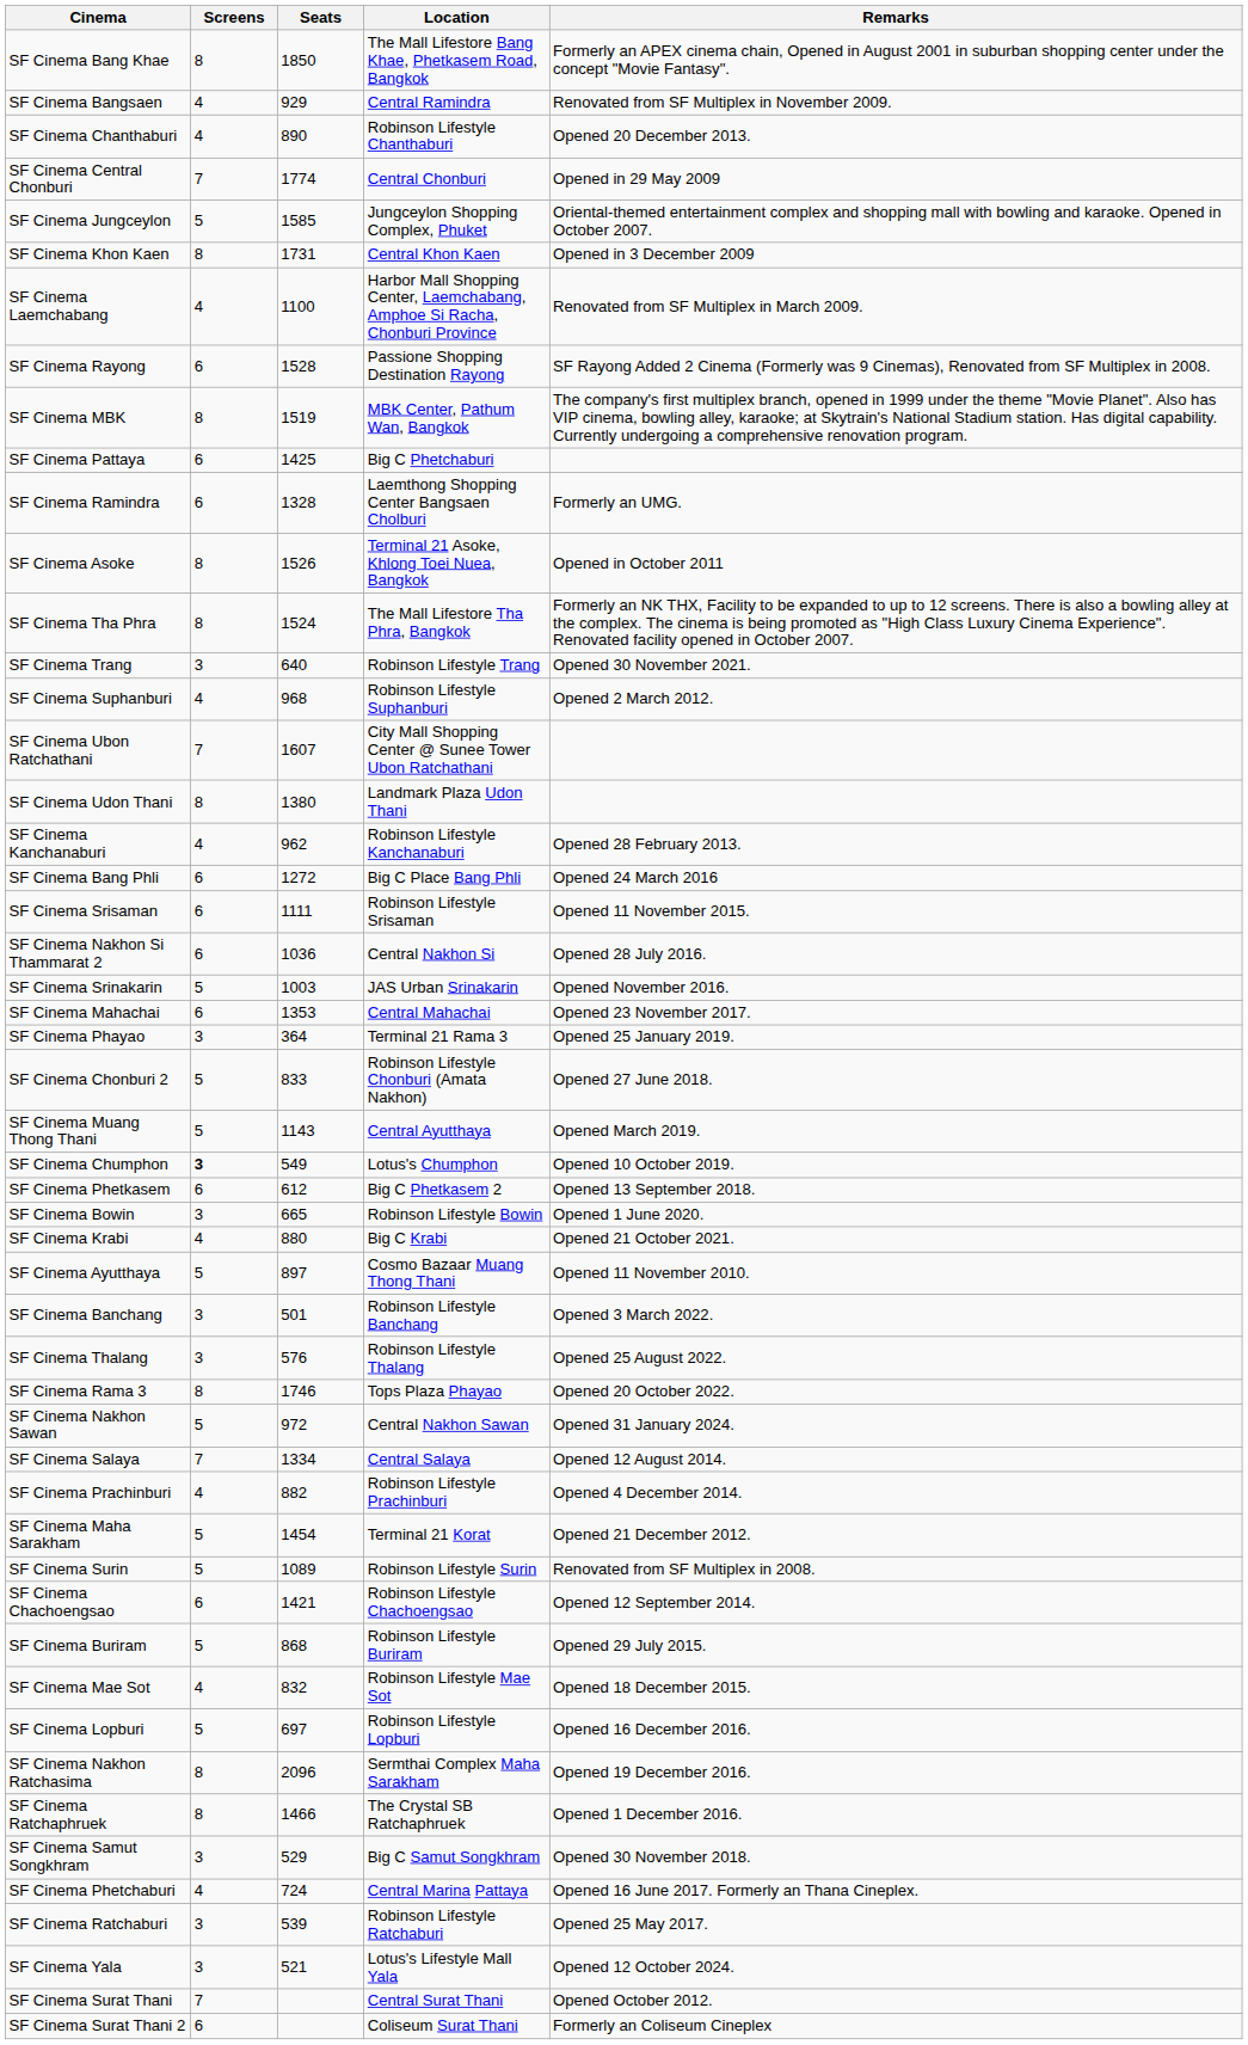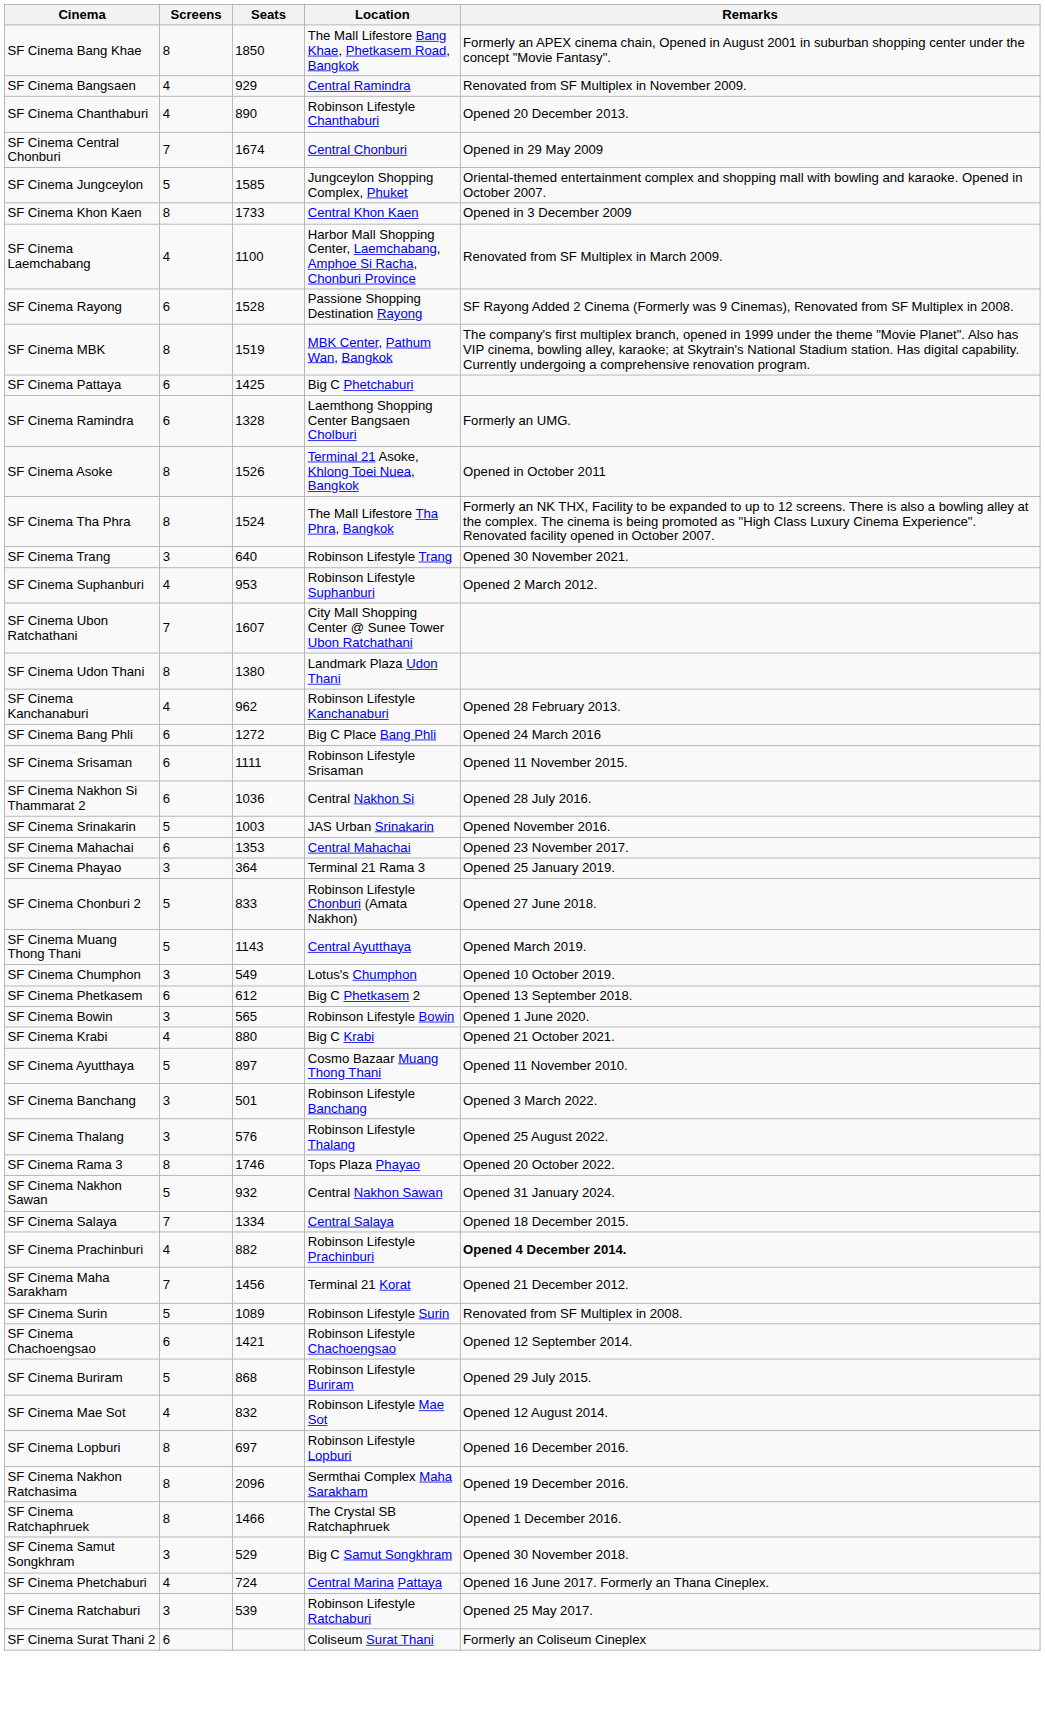 <table class="wikitable" width=100%>
 <tr>
 <th width="15%">Cinema</th>
 <th width="7%">Screens</th>
 <th width="7%">Seats</th>
 <th width="15%">Location</th>
 <th width="56%">Remarks</th>
 </tr>
 <tr>
 <td>SF Cinema Bang Khae</td>
 <td>8</td>
 <td>1850</td>
 <td>The Mall Lifestore <a href='#'>Bang Khae</a>, <a href='#'>Phetkasem Road</a>, <a href='#'>Bangkok</a></td>
 <td>Formerly an APEX cinema chain, Opened in August 2001 in suburban shopping center under the concept "Movie Fantasy".</td>
 </tr>
 <tr>
 <td>SF Cinema Bangsaen</td>
 <td>4</td>
 <td>929</td>
 <td><a href='#'>Central Ramindra</a></td>
 <td>Renovated from SF Multiplex in November 2009.</td>
 </tr>
 <tr>
 <td>SF Cinema Chanthaburi</td>
 <td>4</td>
 <td>890</td>
 <td>Robinson Lifestyle <a href='#'>Chanthaburi</a></td>
 <td>Opened 20 December 2013.</td>
 </tr>
 <tr>
 <td>SF Cinema Central Chonburi</td>
 <td>7</td>
-<td>1774</td>
+<td>1674</td>
 <td><a href='#'>Central Chonburi</a></td>
 <td>Opened in 29 May 2009</td>
 </tr>
 <tr>
 <td>SF Cinema Jungceylon</td>
 <td>5</td>
 <td>1585</td>
 <td>Jungceylon Shopping Complex, <a href='#'>Phuket</a></td>
 <td>Oriental-themed entertainment complex and shopping mall with bowling and karaoke. Opened in October 2007.</td>
 </tr>
 <tr>
 <td>SF Cinema Khon Kaen</td>
 <td>8</td>
-<td>1731</td>
+<td>1733</td>
 <td><a href='#'>Central Khon Kaen</a></td>
 <td>Opened in 3 December 2009</td>
 </tr>
 <tr>
 <td>SF Cinema Laemchabang</td>
 <td>4</td>
 <td>1100</td>
 <td>Harbor Mall Shopping Center, <a href='#'>Laemchabang</a>, <a href='#'>Amphoe Si Racha</a>, <a href='#'>Chonburi Province</a></td>
 <td>Renovated from SF Multiplex in March 2009.</td>
 </tr>
 <tr>
 <td>SF Cinema Rayong</td>
 <td>6</td>
 <td>1528</td>
 <td>Passione Shopping Destination <a href='#'>Rayong</a></td>
 <td>SF Rayong Added 2 Cinema (Formerly was 9 Cinemas), Renovated from SF Multiplex in 2008.</td>
 </tr>
 <tr>
 <td>SF Cinema MBK</td>
 <td>8</td>
 <td>1519</td>
 <td><a href='#'>MBK Center</a>, <a href='#'>Pathum Wan</a>, <a href='#'>Bangkok</a></td>
 <td>The company's first multiplex branch, opened in 1999 under the theme "Movie Planet". Also has VIP cinema, bowling alley, karaoke; at Skytrain's National Stadium station. Has digital capability. Currently undergoing a comprehensive renovation program.</td>
 </tr>
 <tr>
 <td>SF Cinema Pattaya</td>
 <td>6</td>
 <td>1425</td>
 <td>Big C <a href='#'>Phetchaburi</a></td>
 <td></td>
 </tr>
 <tr>
 <td>SF Cinema Ramindra</td>
 <td>6</td>
 <td>1328</td>
 <td>Laemthong Shopping Center Bangsaen <a href='#'>Cholburi</a></td>
 <td>Formerly an UMG.</td>
 </tr>
 <tr>
 <td>SF Cinema Asoke</td>
 <td>8</td>
 <td>1526</td>
 <td><a href='#'>Terminal 21</a> Asoke, <a href='#'>Khlong Toei Nuea</a>, <a href='#'>Bangkok</a></td>
 <td>Opened in October 2011</td>
 </tr>
 <tr>
 <td>SF Cinema Tha Phra</td>
 <td>8</td>
 <td>1524</td>
 <td>The Mall Lifestore <a href='#'>Tha Phra</a>, <a href='#'>Bangkok</a></td>
 <td>Formerly an NK THX, Facility to be expanded to up to 12 screens. There is also a bowling alley at the complex. The cinema is being promoted as "High Class Luxury Cinema Experience". Renovated facility opened in October 2007.</td>
 </tr>
 <tr>
 <td>SF Cinema Trang</td>
 <td>3</td>
 <td>640</td>
 <td>Robinson Lifestyle <a href='#'>Trang</a></td>
 <td>Opened 30 November 2021.</td>
 </tr>
 <tr>
 <td>SF Cinema Suphanburi</td>
 <td>4</td>
-<td>968</td>
+<td>953</td>
 <td>Robinson Lifestyle <a href='#'>Suphanburi</a></td>
 <td>Opened 2 March 2012.</td>
 </tr>
 <tr>
 <td>SF Cinema Ubon Ratchathani</td>
 <td>7</td>
 <td>1607</td>
 <td>City Mall Shopping Center @ Sunee Tower <a href='#'>Ubon Ratchathani</a></td>
 <td></td>
 </tr>
 <tr>
 <td>SF Cinema Udon Thani</td>
 <td>8</td>
 <td>1380</td>
 <td>Landmark Plaza <a href='#'>Udon Thani</a></td>
 <td></td>
 </tr>
 <tr>
 <td>SF Cinema Kanchanaburi</td>
 <td>4</td>
 <td>962</td>
 <td>Robinson Lifestyle <a href='#'>Kanchanaburi</a></td>
 <td>Opened 28 February 2013.</td>
 </tr>
 <tr>
 <td>SF Cinema Bang Phli</td>
 <td>6</td>
 <td>1272</td>
 <td>Big C Place <a href='#'>Bang Phli</a></td>
 <td>Opened 24 March 2016</td>
 </tr>
 <tr>
 <td>SF Cinema Srisaman</td>
 <td>6</td>
 <td>1111</td>
 <td>Robinson Lifestyle Srisaman</td>
 <td>Opened 11 November 2015.</td>
 </tr>
 <tr>
 <td>SF Cinema Nakhon Si Thammarat 2</td>
 <td>6</td>
 <td>1036</td>
 <td>Central <a href='#'>Nakhon Si</a></td>
 <td>Opened 28 July 2016.</td>
 </tr>
 <tr>
 <td>SF Cinema Srinakarin</td>
 <td>5</td>
 <td>1003</td>
 <td>JAS Urban <a href='#'>Srinakarin</a></td>
 <td>Opened November 2016.</td>
 </tr>
 <tr>
 <td>SF Cinema Mahachai</td>
 <td>6</td>
 <td>1353</td>
 <td><a href='#'>Central Mahachai</a></td>
 <td>Opened 23 November 2017.</td>
 </tr>
 <tr>
 <td>SF Cinema Phayao</td>
 <td>3</td>
 <td>364</td>
 <td>Terminal 21 Rama 3</td>
 <td>Opened 25 January 2019.</td>
 </tr>
 <tr>
 <td>SF Cinema Chonburi 2</td>
 <td>5</td>
 <td>833</td>
 <td>Robinson Lifestyle <a href='#'>Chonburi</a> (Amata Nakhon)</td>
 <td>Opened 27 June 2018.</td>
 </tr>
 <tr>
 <td>SF Cinema Muang Thong Thani</td>
 <td>5</td>
 <td>1143</td>
 <td><a href='#'>Central Ayutthaya</a></td>
 <td>Opened March 2019.</td>
 </tr>
 <tr>
 <td>SF Cinema Chumphon</td>
-<td><strong>3</strong></td>
+<td>3</td>
 <td>549</td>
 <td>Lotus's <a href='#'>Chumphon</a></td>
 <td>Opened 10 October 2019.</td>
 </tr>
 <tr>
 <td>SF Cinema Phetkasem</td>
 <td>6</td>
 <td>612</td>
 <td>Big C <a href='#'>Phetkasem</a> 2</td>
 <td>Opened 13 September 2018.</td>
 </tr>
 <tr>
 <td>SF Cinema Bowin</td>
 <td>3</td>
-<td>665</td>
+<td>565</td>
 <td>Robinson Lifestyle <a href='#'>Bowin</a></td>
 <td>Opened 1 June 2020.</td>
 </tr>
 <tr>
 <td>SF Cinema Krabi</td>
 <td>4</td>
 <td>880</td>
 <td>Big C <a href='#'>Krabi</a></td>
 <td>Opened 21 October 2021.</td>
 </tr>
 <tr>
 <td>SF Cinema Ayutthaya</td>
 <td>5</td>
 <td>897</td>
 <td>Cosmo Bazaar <a href='#'>Muang Thong Thani</a></td>
 <td>Opened 11 November 2010.</td>
 </tr>
 <tr>
 <td>SF Cinema Banchang</td>
 <td>3</td>
 <td>501</td>
 <td>Robinson Lifestyle <a href='#'>Banchang</a></td>
 <td>Opened 3 March 2022.</td>
 </tr>
 <tr>
 <td>SF Cinema Thalang</td>
 <td>3</td>
 <td>576</td>
 <td>Robinson Lifestyle <a href='#'>Thalang</a></td>
 <td>Opened 25 August 2022.</td>
 </tr>
 <tr>
 <td>SF Cinema Rama 3</td>
 <td>8</td>
 <td>1746</td>
 <td>Tops Plaza <a href='#'>Phayao</a></td>
 <td>Opened 20 October 2022.</td>
 </tr>
 <tr>
 <td>SF Cinema Nakhon Sawan</td>
 <td>5</td>
-<td>972</td>
+<td>932</td>
 <td>Central <a href='#'>Nakhon Sawan</a></td>
 <td>Opened 31 January 2024.</td>
 </tr>
 <tr>
 <td>SF Cinema Salaya</td>
 <td>7</td>
 <td>1334</td>
 <td><a href='#'>Central Salaya</a></td>
-<td>Opened 12 August 2014.</td>
+<td>Opened 18 December 2015.</td>
 </tr>
 <tr>
 <td>SF Cinema Prachinburi</td>
 <td>4</td>
 <td>882</td>
 <td>Robinson Lifestyle <a href='#'>Prachinburi</a></td>
-<td>Opened 4 December 2014.</td>
+<td><strong>Opened 4 December 2014.</strong></td>
 </tr>
 <tr>
 <td>SF Cinema Maha Sarakham</td>
-<td>5</td>
-<td>1454</td>
+<td>7</td>
+<td>1456</td>
 <td>Terminal 21 <a href='#'>Korat</a></td>
 <td>Opened 21 December 2012.</td>
 </tr>
 <tr>
 <td>SF Cinema Surin</td>
 <td>5</td>
 <td>1089</td>
 <td>Robinson Lifestyle <a href='#'>Surin</a></td>
 <td>Renovated from SF Multiplex in 2008.</td>
 </tr>
 <tr>
 <td>SF Cinema Chachoengsao</td>
 <td>6</td>
 <td>1421</td>
 <td>Robinson Lifestyle <a href='#'>Chachoengsao</a></td>
 <td>Opened 12 September 2014.</td>
 </tr>
 <tr>
 <td>SF Cinema Buriram</td>
 <td>5</td>
 <td>868</td>
 <td>Robinson Lifestyle <a href='#'>Buriram</a></td>
 <td>Opened 29 July 2015.</td>
 </tr>
 <tr>
 <td>SF Cinema Mae Sot</td>
 <td>4</td>
 <td>832</td>
 <td>Robinson Lifestyle <a href='#'>Mae Sot</a></td>
-<td>Opened 18 December 2015.</td>
+<td>Opened 12 August 2014.</td>
 </tr>
 <tr>
 <td>SF Cinema Lopburi</td>
-<td>5</td>
+<td>8</td>
 <td>697</td>
 <td>Robinson Lifestyle <a href='#'>Lopburi</a></td>
 <td>Opened 16 December 2016.</td>
 </tr>
 <tr>
 <td>SF Cinema Nakhon Ratchasima</td>
 <td>8</td>
 <td>2096</td>
 <td>Sermthai Complex <a href='#'>Maha Sarakham</a></td>
 <td>Opened 19 December 2016.</td>
 </tr>
 <tr>
 <td>SF Cinema Ratchaphruek</td>
 <td>8</td>
 <td>1466</td>
 <td>The Crystal SB Ratchaphruek</td>
 <td>Opened 1 December 2016.</td>
 </tr>
 <tr>
 <td>SF Cinema Samut Songkhram</td>
 <td>3</td>
 <td>529</td>
 <td>Big C <a href='#'>Samut Songkhram</a></td>
 <td>Opened 30 November 2018.</td>
 </tr>
 <tr>
 <td>SF Cinema Phetchaburi</td>
 <td>4</td>
 <td>724</td>
 <td><a href='#'>Central Marina</a> <a href='#'>Pattaya</a></td>
 <td>Opened 16 June 2017. Formerly an Thana Cineplex.</td>
 </tr>
 <tr>
 <td>SF Cinema Ratchaburi</td>
 <td>3</td>
 <td>539</td>
 <td>Robinson Lifestyle <a href='#'>Ratchaburi</a></td>
 <td>Opened 25 May 2017.</td>
 </tr>
 <tr>
-<td>SF Cinema Yala</td>
-<td>3</td>
-<td>521</td>
-<td>Lotus's Lifestyle Mall <a href='#'>Yala</a></td>
-<td>Opened 12 October 2024.</td>
-</tr>
-<tr>
-<td>SF Cinema Surat Thani</td>
-<td>7</td>
-<td></td>
-<td><a href='#'>Central Surat Thani</a></td>
-<td>Opened October 2012.</td>
-</tr>
-<tr>
 <td>SF Cinema Surat Thani 2</td>
 <td>6</td>
 <td></td>
 <td>Coliseum <a href='#'>Surat Thani</a></td>
 <td>Formerly an Coliseum Cineplex</td>
 </tr>
 </table>
